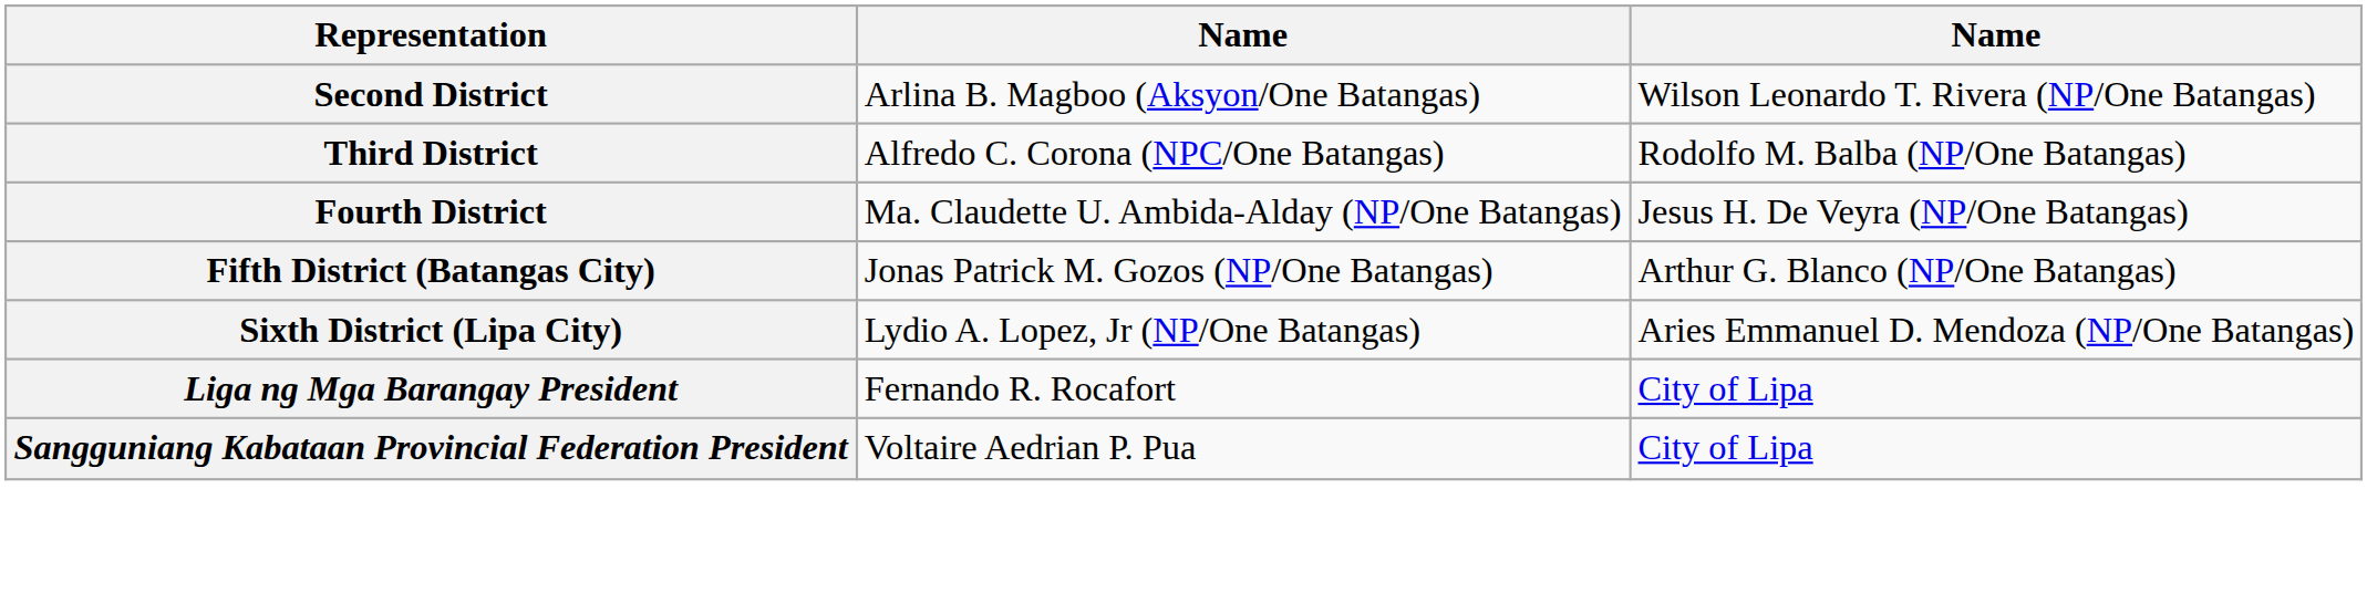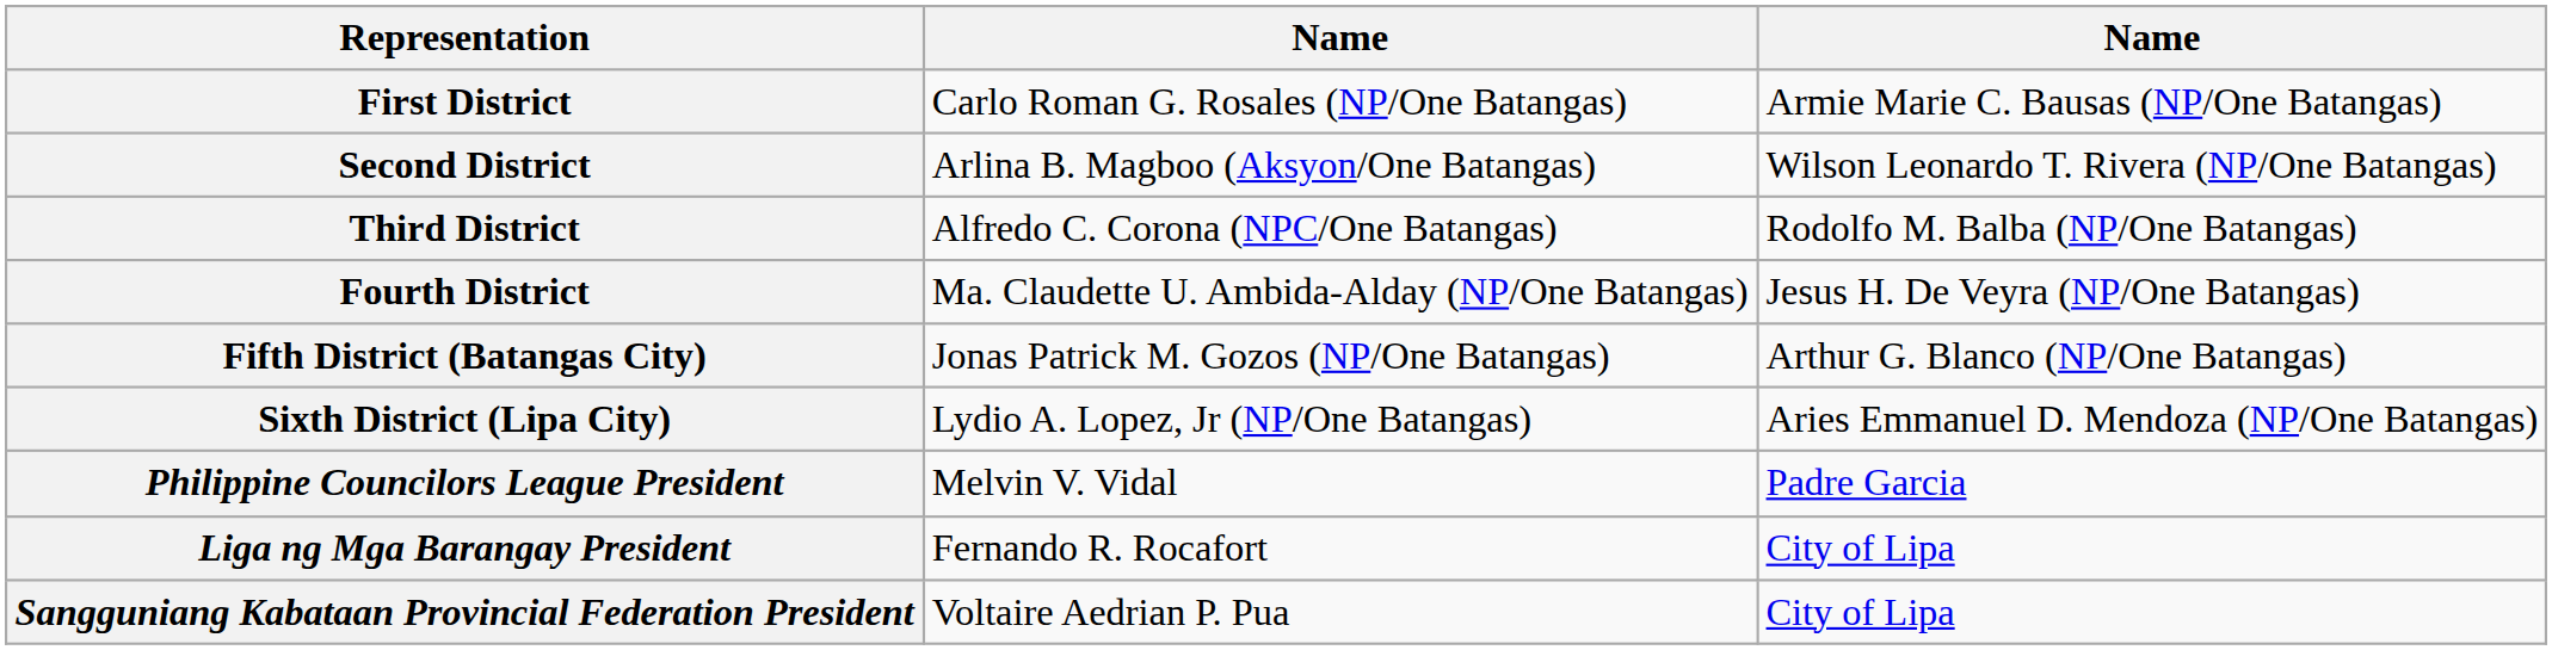 <table class="wikitable" style="font-size:95%;">
 <tr>
 <th scope="col">Representation</th>
 <th scope="col">Name</th>
 <th scope="col">Name</th>
+</tr>
+<tr>
+<th scope="row">First District</th>
+<td>Carlo Roman G. Rosales (<a href='#'>NP</a>/One Batangas)</td>
+<td>Armie Marie C. Bausas (<a href='#'>NP</a>/One Batangas)</td>
 </tr>
 <tr>
 <th scope="row">Second District</th>
 <td>Arlina B. Magboo (<a href='#'>Aksyon</a>/One Batangas)</td>
 <td>Wilson Leonardo T. Rivera (<a href='#'>NP</a>/One Batangas)</td>
 </tr>
 <tr>
 <th scope="row">Third District</th>
 <td>Alfredo C. Corona (<a href='#'>NPC</a>/One Batangas)</td>
 <td>Rodolfo M. Balba (<a href='#'>NP</a>/One Batangas)</td>
 </tr>
 <tr>
 <th scope="row">Fourth District</th>
 <td>Ma. Claudette U. Ambida-Alday (<a href='#'>NP</a>/One Batangas)</td>
 <td>Jesus H. De Veyra (<a href='#'>NP</a>/One Batangas)</td>
 </tr>
 <tr>
 <th scope="row">Fifth District (Batangas City)</th>
 <td>Jonas Patrick M. Gozos (<a href='#'>NP</a>/One Batangas)</td>
 <td>Arthur G. Blanco (<a href='#'>NP</a>/One Batangas)</td>
 </tr>
 <tr>
 <th scope="row">Sixth District (Lipa City)</th>
 <td>Lydio A. Lopez, Jr (<a href='#'>NP</a>/One Batangas)</td>
 <td>Aries Emmanuel D. Mendoza (<a href='#'>NP</a>/One Batangas)</td>
 </tr>
 <tr>
+<th scope="row"><strong><em>Philippine Councilors League President</em></strong></th>
+<td>Melvin V. Vidal</td>
+<td><a href='#'>Padre Garcia</a></td>
+</tr>
+<tr>
 <th scope="row"><strong><em>Liga ng Mga Barangay President</em></strong></th>
 <td>Fernando R. Rocafort</td>
 <td><a href='#'>City of Lipa</a></td>
 </tr>
 <tr>
 <th scope="row"><strong><em>Sangguniang Kabataan Provincial Federation President</em></strong></th>
 <td>Voltaire Aedrian P. Pua</td>
 <td><a href='#'>City of Lipa</a></td>
 </tr>
 </table>
